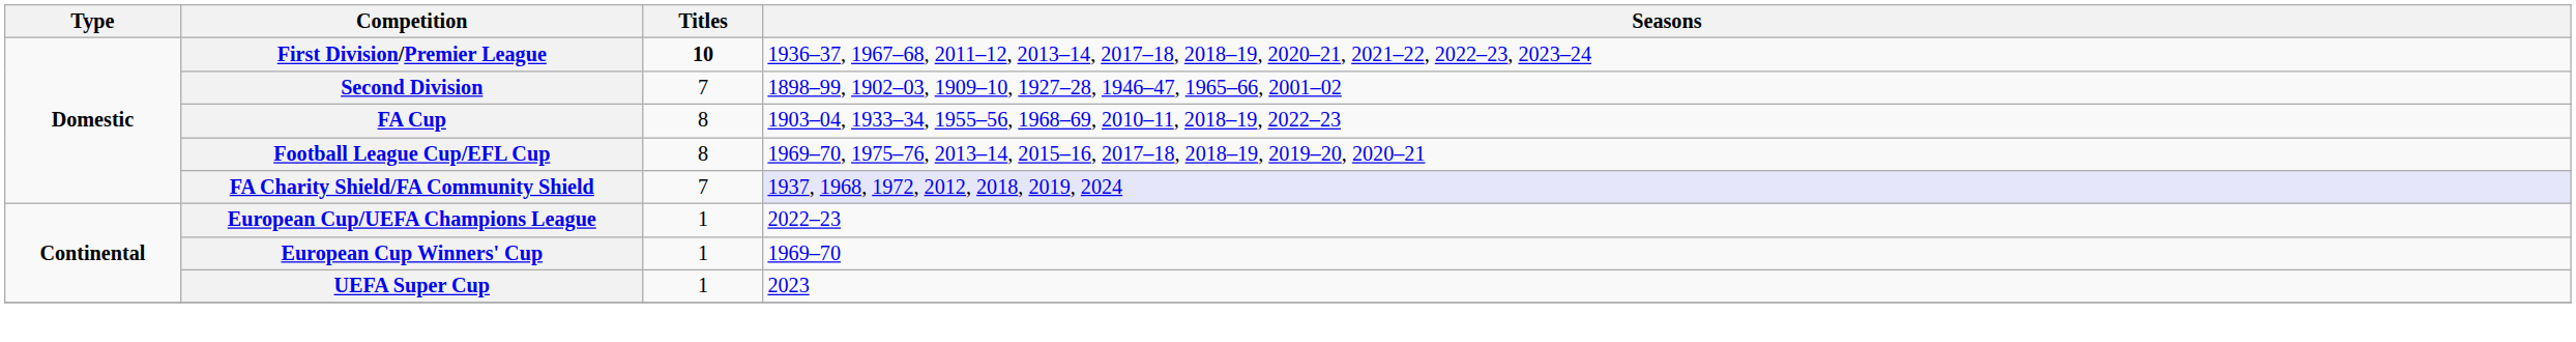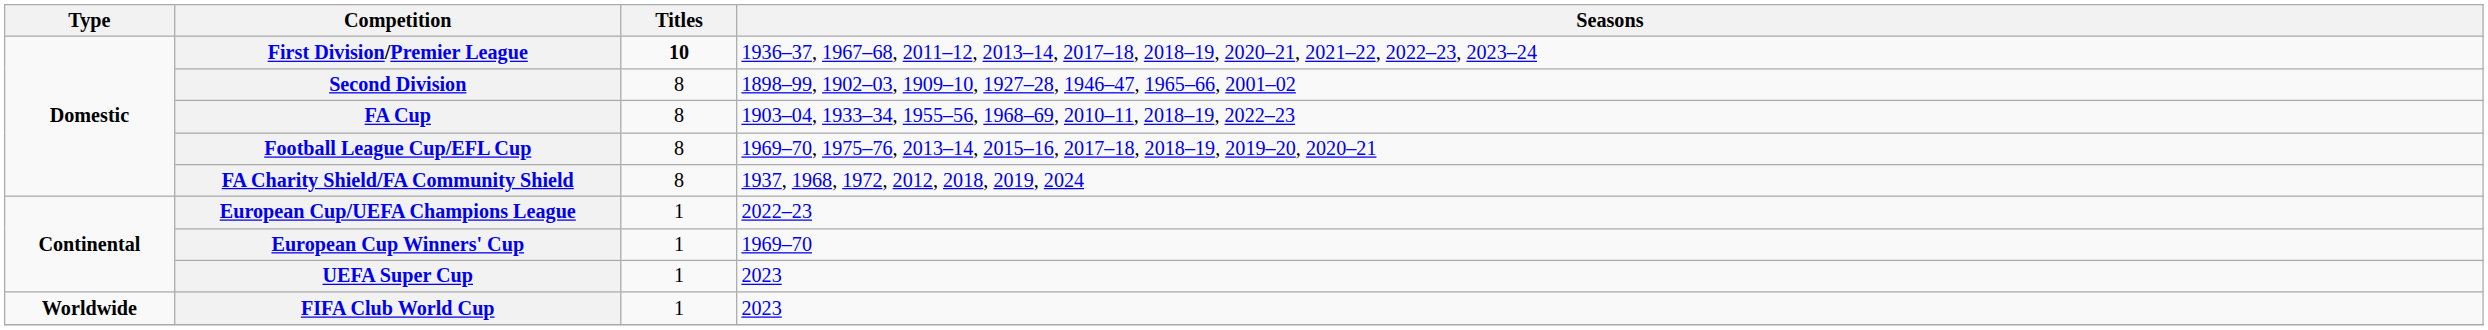 <table class="wikitable plainrowheaders" style="text-align:center">
 <tr>
 <th style="width:1%">Type</th>
 <th style="width:5%">Competition</th>
 <th style="width:1%">Titles</th>
 <th style="width:21%">Seasons</th>
 </tr>
 <tr>
 <td rowspan="5"><strong>Domestic</strong></td>
 <th scope=row><a href='#'>First Division</a>/<a href='#'>Premier League</a></th>
 <td><strong>10</strong></td>
 <td align="left"><a href='#'>1936–37</a>, <a href='#'>1967–68</a>, <a href='#'>2011–12</a>, <a href='#'>2013–14</a>, <a href='#'>2017–18</a>, <a href='#'>2018–19</a>, <a href='#'>2020–21</a>, <a href='#'>2021–22</a>, <a href='#'>2022–23</a>, <a href='#'>2023–24</a></td>
 </tr>
 <tr>
 <th scope=row><a href='#'>Second Division</a></th>
-<td>7</td>
+<td>8</td>
 <td align="left"><a href='#'>1898–99</a>, <a href='#'>1902–03</a>, <a href='#'>1909–10</a>, <a href='#'>1927–28</a>, <a href='#'>1946–47</a>, <a href='#'>1965–66</a>, <a href='#'>2001–02</a></td>
 </tr>
 <tr>
 <th scope=row><a href='#'>FA Cup</a></th>
 <td>8</td>
 <td align="left"><a href='#'>1903–04</a>, <a href='#'>1933–34</a>, <a href='#'>1955–56</a>, <a href='#'>1968–69</a>, <a href='#'>2010–11</a>, <a href='#'>2018–19</a>, <a href='#'>2022–23</a></td>
 </tr>
 <tr>
 <th scope=row><a href='#'>Football League Cup/EFL Cup</a></th>
 <td>8</td>
 <td align="left"><a href='#'>1969–70</a>, <a href='#'>1975–76</a>, <a href='#'>2013–14</a>, <a href='#'>2015–16</a>, <a href='#'>2017–18</a>, <a href='#'>2018–19</a>, <a href='#'>2019–20</a>, <a href='#'>2020–21</a></td>
 </tr>
 <tr>
 <th scope=row><a href='#'>FA Charity Shield/FA Community Shield</a></th>
-<td>7</td>
-<td align="left" style="background: lavender;"><a href='#'>1937</a>, <a href='#'>1968</a>, <a href='#'>1972</a>, <a href='#'>2012</a>, <a href='#'>2018</a>, <a href='#'>2019</a>, <a href='#'>2024</a></td>
+<td>8</td>
+<td align="left"><a href='#'>1937</a>, <a href='#'>1968</a>, <a href='#'>1972</a>, <a href='#'>2012</a>, <a href='#'>2018</a>, <a href='#'>2019</a>, <a href='#'>2024</a></td>
 </tr>
 <tr>
 <td rowspan="3"><strong>Continental</strong></td>
 <th scope=row><a href='#'>European Cup/UEFA Champions League</a></th>
 <td>1</td>
 <td align="left"><a href='#'>2022–23</a></td>
 </tr>
 <tr>
 <th scope=row><a href='#'>European Cup Winners' Cup</a></th>
 <td>1</td>
 <td align="left"><a href='#'>1969–70</a></td>
 </tr>
 <tr>
 <th scope=row><a href='#'>UEFA Super Cup</a></th>
 <td>1</td>
 <td align="left"><a href='#'>2023</a></td>
 </tr>
 <tr>
+<td rowspan="1"><strong>Worldwide</strong></td>
+<th scope=row><a href='#'>FIFA Club World Cup</a></th>
+<td>1</td>
+<td align="left"><a href='#'>2023</a></td>
+</tr>
+<tr>
 </tr>
 </table>
